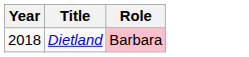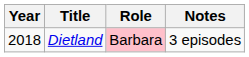 <table class="wikitable plainrowheaders sortable">
 <tr>
 <th scope="col">Year</th>
 <th scope="col">Title</th>
 <th scope="col">Role</th>
+<th scope="col" class="unsortable">Notes</th>
 </tr>
 <tr>
 <td>2018</td>
 <td><em><a href='#'>Dietland</a></em></td>
 <td style="background: pink;">Barbara</td>
+<td>3 episodes</td>
 </tr>
 </table>
